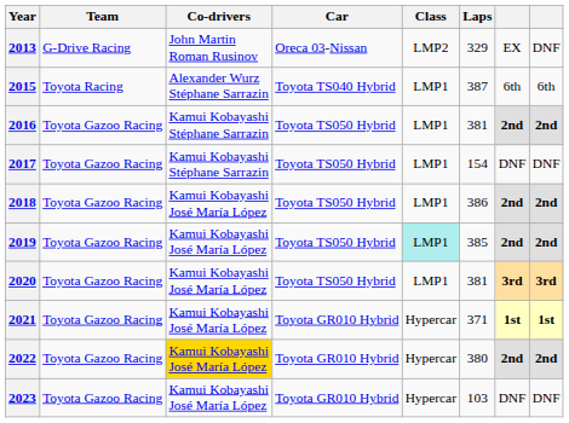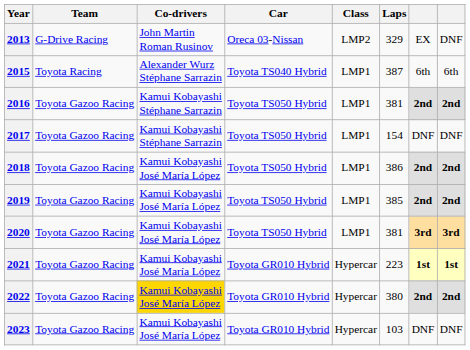 <table class="wikitable" style="text-align:center; font-size:90%">
 <tr>
 <th>Year</th>
 <th>Team</th>
 <th>Co-drivers</th>
 <th>Car</th>
 <th>Class</th>
 <th>Laps</th>
 <th></th>
 <th></th>
 </tr>
 <tr>
 <th><a href='#'>2013</a></th>
 <td align="left"> <a href='#'>G-Drive Racing</a></td>
 <td align="left"> <a href='#'>John Martin</a><br> <a href='#'>Roman Rusinov</a></td>
 <td align="left"><a href='#'>Oreca 03</a>-<a href='#'>Nissan</a></td>
 <td>LMP2</td>
 <td>329</td>
 <td>EX</td>
 <td>DNF</td>
 </tr>
 <tr>
 <th><a href='#'>2015</a></th>
 <td align="left"> <a href='#'>Toyota Racing</a></td>
 <td align="left" nowrap> <a href='#'>Alexander Wurz</a><br> <a href='#'>Stéphane Sarrazin</a></td>
 <td align="left"><a href='#'>Toyota TS040 Hybrid</a></td>
 <td>LMP1</td>
 <td>387</td>
 <td>6th</td>
 <td>6th</td>
 </tr>
 <tr>
 <th><a href='#'>2016</a></th>
 <td align="left"> <a href='#'>Toyota Gazoo Racing</a></td>
 <td align="left"> <a href='#'>Kamui Kobayashi</a><br> <a href='#'>Stéphane Sarrazin</a></td>
 <td align="left"><a href='#'>Toyota TS050 Hybrid</a></td>
 <td>LMP1</td>
 <td>381</td>
 <td style="background:#DFDFDF;"><strong>2nd</strong></td>
 <td style="background:#DFDFDF;"><strong>2nd</strong></td>
 </tr>
 <tr>
 <th><a href='#'>2017</a></th>
 <td align="left"> <a href='#'>Toyota Gazoo Racing</a></td>
 <td align="left"> <a href='#'>Kamui Kobayashi</a><br> <a href='#'>Stéphane Sarrazin</a></td>
 <td align="left"><a href='#'>Toyota TS050 Hybrid</a></td>
 <td>LMP1</td>
 <td>154</td>
 <td>DNF</td>
 <td>DNF</td>
 </tr>
 <tr>
 <th><a href='#'>2018</a></th>
 <td align="left"> <a href='#'>Toyota Gazoo Racing</a></td>
 <td align="left"> <a href='#'>Kamui Kobayashi</a><br> <a href='#'>José María López</a></td>
 <td align="left"><a href='#'>Toyota TS050 Hybrid</a></td>
 <td>LMP1</td>
 <td>386</td>
 <td style="background:#DFDFDF;"><strong>2nd</strong></td>
 <td style="background:#DFDFDF;"><strong>2nd</strong></td>
 </tr>
 <tr>
 <th><a href='#'>2019</a></th>
 <td align="left"> <a href='#'>Toyota Gazoo Racing</a></td>
 <td align="left"> <a href='#'>Kamui Kobayashi</a><br> <a href='#'>José María López</a></td>
 <td align="left"><a href='#'>Toyota TS050 Hybrid</a></td>
-<td style="background: paleturquoise;">LMP1</td>
+<td>LMP1</td>
 <td>385</td>
 <td style="background:#DFDFDF;"><strong>2nd</strong></td>
 <td style="background:#DFDFDF;"><strong>2nd</strong></td>
 </tr>
 <tr>
 <th><a href='#'>2020</a></th>
 <td align="left"> <a href='#'>Toyota Gazoo Racing</a></td>
 <td align="left"> <a href='#'>Kamui Kobayashi</a><br> <a href='#'>José María López</a></td>
 <td align="left"><a href='#'>Toyota TS050 Hybrid</a></td>
 <td>LMP1</td>
 <td>381</td>
 <td style="background:#FFDF9F;"><strong>3rd</strong></td>
 <td style="background:#FFDF9F;"><strong>3rd</strong></td>
 </tr>
 <tr>
 <th><a href='#'>2021</a></th>
 <td align="left"> <a href='#'>Toyota Gazoo Racing</a></td>
 <td align="left"> <a href='#'>Kamui Kobayashi</a><br> <a href='#'>José María López</a></td>
 <td align="left"><a href='#'>Toyota GR010 Hybrid</a></td>
 <td>Hypercar</td>
-<td>371</td>
+<td>223</td>
 <td style="background:#FFFFBF;"><strong>1st</strong></td>
 <td style="background:#FFFFBF;"><strong>1st</strong></td>
 </tr>
 <tr>
 <th><a href='#'>2022</a></th>
 <td align="left"> <a href='#'>Toyota Gazoo Racing</a></td>
 <td align="left" style="background: gold;"> <a href='#'>Kamui Kobayashi</a><br> <a href='#'>José María López</a></td>
 <td align="left"><a href='#'>Toyota GR010 Hybrid</a></td>
 <td>Hypercar</td>
 <td>380</td>
 <td style="background:#DFDFDF;"><strong>2nd</strong></td>
 <td style="background:#DFDFDF;"><strong>2nd</strong></td>
 </tr>
 <tr>
 <th><a href='#'>2023</a></th>
 <td align="left" nowrap> <a href='#'>Toyota Gazoo Racing</a></td>
 <td align="left" nowrap> <a href='#'>Kamui Kobayashi</a><br> <a href='#'>José María López</a></td>
 <td align="left" nowrap><a href='#'>Toyota GR010 Hybrid</a></td>
 <td>Hypercar</td>
 <td>103</td>
 <td>DNF</td>
 <td>DNF</td>
 </tr>
 </table>
